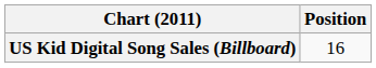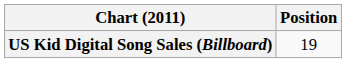 <table class="wikitable plainrowheaders" style="text-align:center">
 <tr>
 <th scope="col">Chart (2011)</th>
 <th scope="col">Position</th>
 </tr>
 <tr>
 <th scope="row">US Kid Digital Song Sales (<em>Billboard</em>)</th>
-<td>16</td>
+<td>19</td>
 </tr>
 </table>
